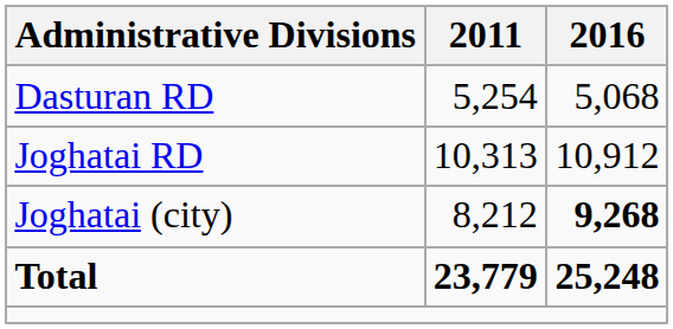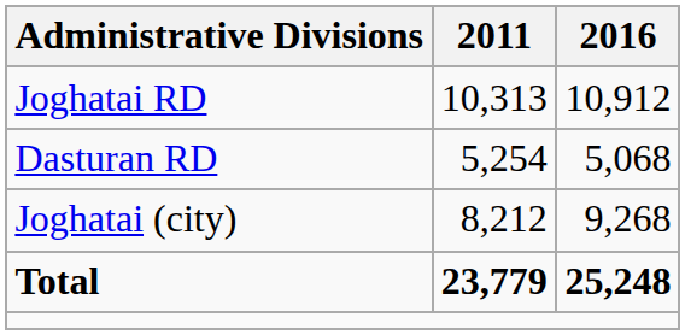 <table class="wikitable">
 <tr>
 <th>Administrative Divisions</th>
 <th>2011</th>
 <th>2016</th>
 </tr>
 <tr>
+<td><a href='#'>Joghatai RD</a></td>
+<td style="text-align: right;">10,313</td>
+<td style="text-align: right;">10,912</td>
+</tr>
+<tr>
 <td><a href='#'>Dasturan RD</a></td>
 <td style="text-align: right;">5,254</td>
 <td style="text-align: right;">5,068</td>
 </tr>
 <tr>
-<td><a href='#'>Joghatai RD</a></td>
-<td style="text-align: right;">10,313</td>
-<td style="text-align: right;">10,912</td>
-</tr>
-<tr>
 <td><a href='#'>Joghatai</a> (city)</td>
 <td style="text-align: right;">8,212</td>
-<td style="text-align: right;"><strong>9,268</strong></td>
+<td style="text-align: right;">9,268</td>
 </tr>
 <tr>
 <td><strong>Total</strong></td>
 <td style="text-align: right;"><strong>23,779</strong></td>
 <td style="text-align: right;"><strong>25,248</strong></td>
 </tr>
 <tr>
 <td colspan=3></td>
 </tr>
 </table>
